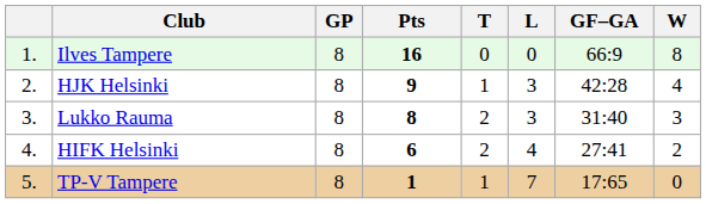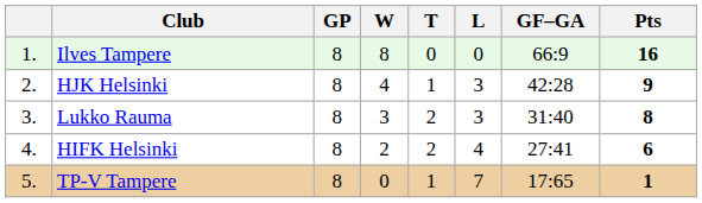 <table class="wikitable">
 <tr>
 <th width="30"></th>
 <th width="200">Club</th>
 <th width="30">GP</th>
-<th width="70">Pts</th>
+<th width="30">W</th>
 <th width="30">T</th>
 <th width="30">L</th>
 <th width="70">GF–GA</th>
-<th width="30">W</th>
+<th width="70">Pts</th>
 </tr>
 <tr bgcolor="#e6fae6" align="center">
 <td>1.</td>
 <td align="left"><a href='#'>Ilves Tampere</a></td>
 <td>8</td>
-<td><strong>16</strong></td>
+<td>8</td>
 <td>0</td>
 <td>0</td>
 <td>66:9</td>
-<td>8</td>
+<td><strong>16</strong></td>
 </tr>
 <tr bgcolor="#FFFFFF" align="center">
 <td>2.</td>
 <td align="left"><a href='#'>HJK Helsinki</a></td>
 <td>8</td>
-<td><strong>9</strong></td>
+<td>4</td>
 <td>1</td>
 <td>3</td>
 <td>42:28</td>
-<td>4</td>
+<td><strong>9</strong></td>
 </tr>
 <tr bgcolor="#FFFFFF" align="center">
 <td>3.</td>
 <td align="left"><a href='#'>Lukko Rauma</a></td>
 <td>8</td>
-<td><strong>8</strong></td>
+<td>3</td>
 <td>2</td>
 <td>3</td>
 <td>31:40</td>
-<td>3</td>
+<td><strong>8</strong></td>
 </tr>
 <tr bgcolor="#FFFFFF" align="center">
 <td>4.</td>
 <td align="left"><a href='#'>HIFK Helsinki</a></td>
 <td>8</td>
-<td><strong>6</strong></td>
+<td>2</td>
 <td>2</td>
 <td>4</td>
 <td>27:41</td>
-<td>2</td>
+<td><strong>6</strong></td>
 </tr>
 <tr bgcolor="#EECFA1" align="center">
 <td>5.</td>
 <td align="left"><a href='#'>TP-V Tampere</a></td>
 <td>8</td>
-<td><strong>1</strong></td>
+<td>0</td>
 <td>1</td>
 <td>7</td>
 <td>17:65</td>
-<td>0</td>
+<td><strong>1</strong></td>
 </tr>
 </table>
